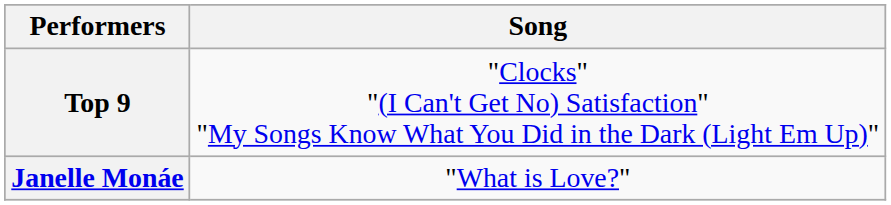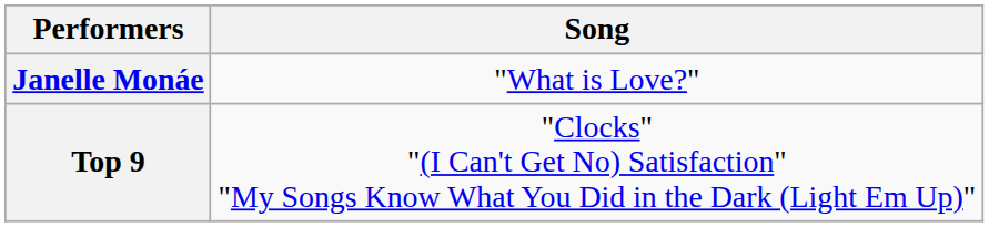 <table class="wikitable unsortable" style="text-align:center;">
 <tr>
 <th scope="col">Performers</th>
 <th scope="col">Song</th>
 </tr>
 <tr>
+<th scope="row"><a href='#'>Janelle Monáe</a></th>
+<td>"<a href='#'>What is Love?</a>"</td>
+</tr>
+<tr>
 <th scope="row">Top 9</th>
 <td>"<a href='#'>Clocks</a>"<br>"<a href='#'>(I Can't Get No) Satisfaction</a>"<br>"<a href='#'>My Songs Know What You Did in the Dark (Light Em Up)</a>"</td>
 </tr>
-<tr>
-<th scope="row"><a href='#'>Janelle Monáe</a></th>
-<td>"<a href='#'>What is Love?</a>"</td>
-</tr>
 </table>
